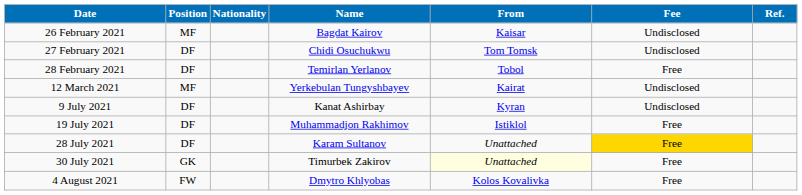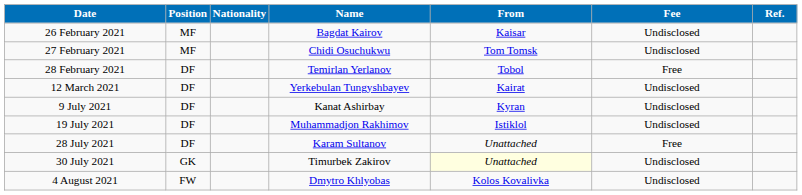 <table class="wikitable"  style="text-align:center; font-size:90%; ">
 <tr>
 <th style="background:#0070B8; color:#FFFFFF; width:200px;">Date</th>
 <th style="background:#0070B8; color:#FFFFFF; width:50px;">Position</th>
 <th style="background:#0070B8; color:#FFFFFF; width:50px;">Nationality</th>
 <th style="background:#0070B8; color:#FFFFFF; width:200px;">Name</th>
 <th style="background:#0070B8; color:#FFFFFF; width:200px;">From</th>
 <th style="background:#0070B8; color:#FFFFFF; width:200px;">Fee</th>
 <th style="background:#0070B8; color:#FFFFFF; width:50px;">Ref.</th>
 </tr>
 <tr>
 <td>26 February 2021</td>
 <td>MF</td>
 <td></td>
 <td><a href='#'>Bagdat Kairov</a></td>
 <td><a href='#'>Kaisar</a></td>
 <td>Undisclosed</td>
 <td></td>
 </tr>
 <tr>
 <td>27 February 2021</td>
-<td>DF</td>
+<td>MF</td>
 <td></td>
 <td><a href='#'>Chidi Osuchukwu</a></td>
 <td><a href='#'>Tom Tomsk</a></td>
 <td>Undisclosed</td>
 <td></td>
 </tr>
 <tr>
 <td>28 February 2021</td>
 <td>DF</td>
 <td></td>
 <td><a href='#'>Temirlan Yerlanov</a></td>
 <td><a href='#'>Tobol</a></td>
 <td>Free</td>
 <td></td>
 </tr>
 <tr>
 <td>12 March 2021</td>
-<td>MF</td>
+<td>DF</td>
 <td></td>
 <td><a href='#'>Yerkebulan Tungyshbayev</a></td>
 <td><a href='#'>Kairat</a></td>
 <td>Undisclosed</td>
 <td></td>
 </tr>
 <tr>
 <td>9 July 2021</td>
 <td>DF</td>
 <td></td>
 <td>Kanat Ashirbay</td>
 <td><a href='#'>Kyran</a></td>
 <td>Undisclosed</td>
 <td></td>
 </tr>
 <tr>
 <td>19 July 2021</td>
 <td>DF</td>
 <td></td>
 <td><a href='#'>Muhammadjon Rakhimov</a></td>
 <td><a href='#'>Istiklol</a></td>
-<td>Free</td>
+<td>Undisclosed</td>
 <td></td>
 </tr>
 <tr>
 <td>28 July 2021</td>
 <td>DF</td>
 <td></td>
 <td><a href='#'>Karam Sultanov</a></td>
 <td><em>Unattached</em></td>
-<td style="background: gold;">Free</td>
+<td>Free</td>
 <td></td>
 </tr>
 <tr>
 <td>30 July 2021</td>
 <td>GK</td>
 <td></td>
 <td>Timurbek Zakirov</td>
 <td style="background: lightyellow;"><em>Unattached</em></td>
-<td>Free</td>
+<td>Undisclosed</td>
 <td></td>
 </tr>
 <tr>
 <td>4 August 2021</td>
 <td>FW</td>
 <td></td>
 <td><a href='#'>Dmytro Khlyobas</a></td>
 <td><a href='#'>Kolos Kovalivka</a></td>
-<td>Free</td>
+<td>Undisclosed</td>
 <td></td>
 </tr>
 </table>
